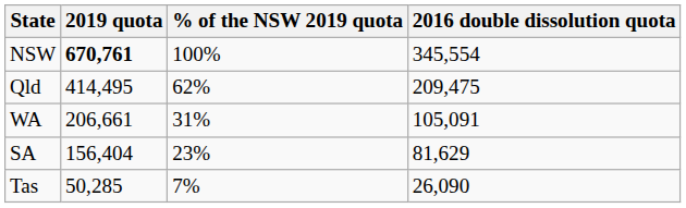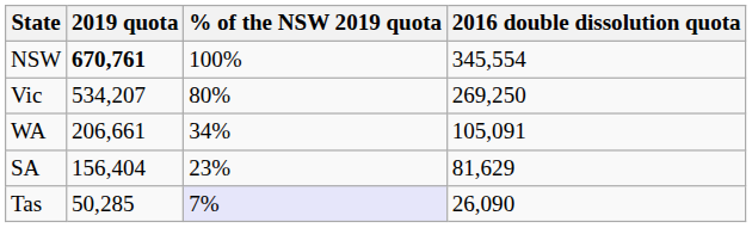 <table class="wikitable">
 <tr>
 <th>State</th>
 <th>2019 quota</th>
 <th>% of the NSW 2019 quota</th>
 <th>2016 double dissolution quota</th>
 </tr>
 <tr>
 <td>NSW</td>
 <td><strong>670,761</strong></td>
 <td>100%</td>
 <td>345,554</td>
 </tr>
 <tr>
-<td>Qld</td>
-<td>414,495</td>
-<td>62%</td>
-<td>209,475</td>
+<td>Vic</td>
+<td>534,207</td>
+<td>80%</td>
+<td>269,250</td>
 </tr>
 <tr>
 <td>WA</td>
 <td>206,661</td>
-<td>31%</td>
+<td>34%</td>
 <td>105,091</td>
 </tr>
 <tr>
 <td>SA</td>
 <td>156,404</td>
 <td>23%</td>
 <td>81,629</td>
 </tr>
 <tr>
 <td>Tas</td>
 <td>50,285</td>
-<td>7%</td>
+<td style="background: lavender;">7%</td>
 <td>26,090</td>
 </tr>
 </table>
